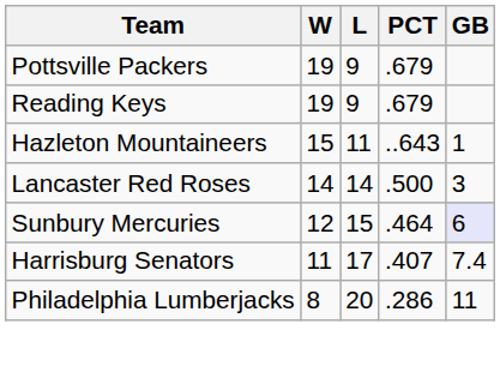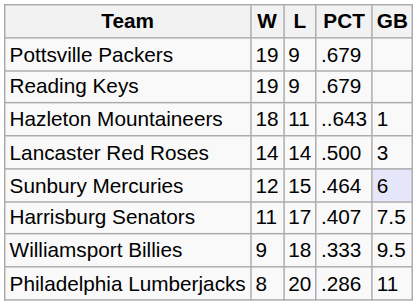 <table class="wikitable" style="font-size:90%">
 <tr>
 <th>Team</th>
 <th>W</th>
 <th>L</th>
 <th>PCT</th>
 <th>GB</th>
 </tr>
 <tr>
 <td>Pottsville Packers</td>
 <td>19</td>
 <td>9</td>
 <td>.679</td>
 <td></td>
 </tr>
 <tr>
 <td>Reading Keys</td>
 <td>19</td>
 <td>9</td>
 <td>.679</td>
 <td></td>
 </tr>
 <tr>
 <td>Hazleton Mountaineers</td>
-<td>15</td>
+<td>18</td>
 <td>11</td>
 <td>..643</td>
 <td>1</td>
 </tr>
 <tr>
 <td>Lancaster Red Roses</td>
 <td>14</td>
 <td>14</td>
 <td>.500</td>
 <td>3</td>
 </tr>
 <tr>
 <td>Sunbury Mercuries</td>
 <td>12</td>
 <td>15</td>
 <td>.464</td>
 <td style="background: lavender;">6</td>
 </tr>
 <tr>
 <td>Harrisburg Senators</td>
 <td>11</td>
 <td>17</td>
 <td>.407</td>
-<td>7.4</td>
+<td>7.5</td>
+</tr>
+<tr>
+<td>Williamsport Billies</td>
+<td>9</td>
+<td>18</td>
+<td>.333</td>
+<td>9.5</td>
 </tr>
 <tr>
 <td>Philadelphia Lumberjacks</td>
 <td>8</td>
 <td>20</td>
 <td>.286</td>
 <td>11</td>
 </tr>
 </table>
